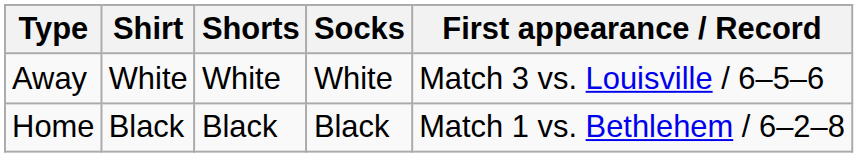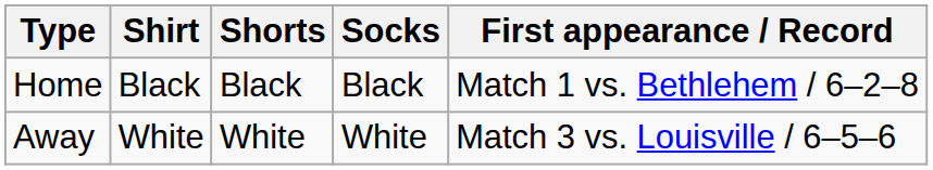 <table class="wikitable">
 <tr>
 <th>Type</th>
 <th>Shirt</th>
 <th>Shorts</th>
 <th>Socks</th>
 <th>First appearance / Record</th>
 </tr>
 <tr>
+<td>Home</td>
+<td>Black</td>
+<td>Black</td>
+<td>Black</td>
+<td>Match 1 vs. <a href='#'>Bethlehem</a> / 6–2–8</td>
+</tr>
+<tr>
 <td>Away</td>
 <td>White</td>
 <td>White</td>
 <td>White</td>
 <td>Match 3 vs. <a href='#'>Louisville</a> / 6–5–6</td>
 </tr>
-<tr>
-<td>Home</td>
-<td>Black</td>
-<td>Black</td>
-<td>Black</td>
-<td>Match 1 vs. <a href='#'>Bethlehem</a> / 6–2–8</td>
-</tr>
 </table>
